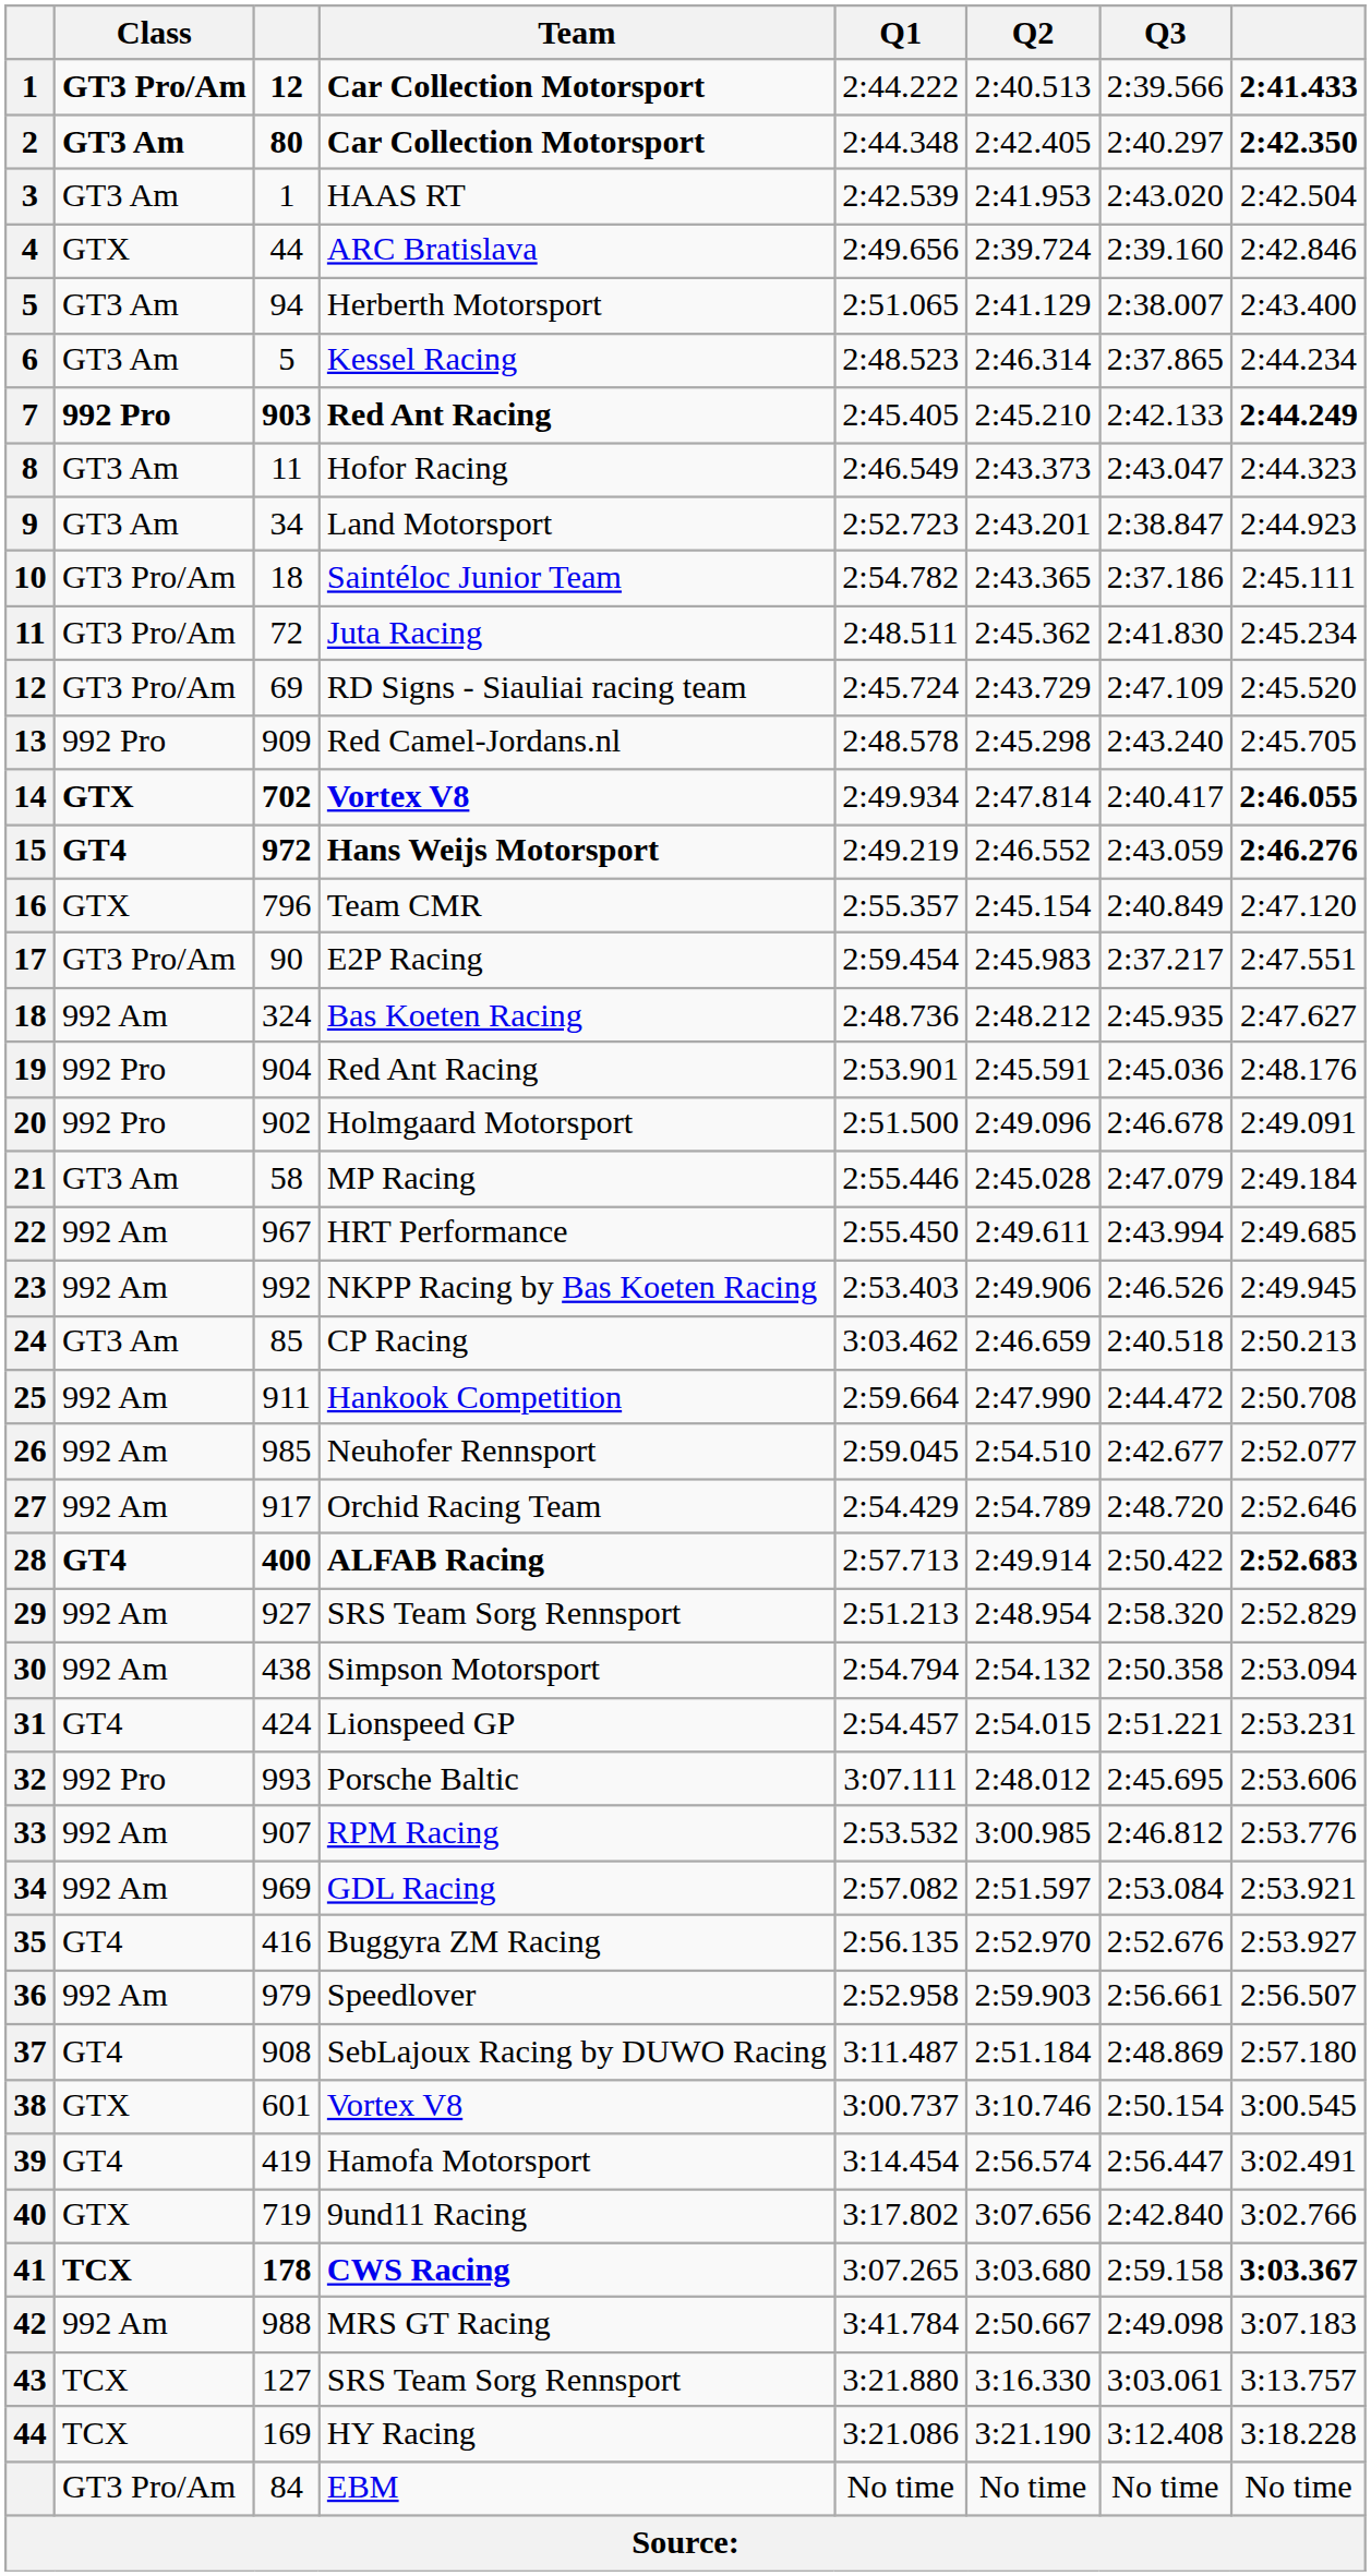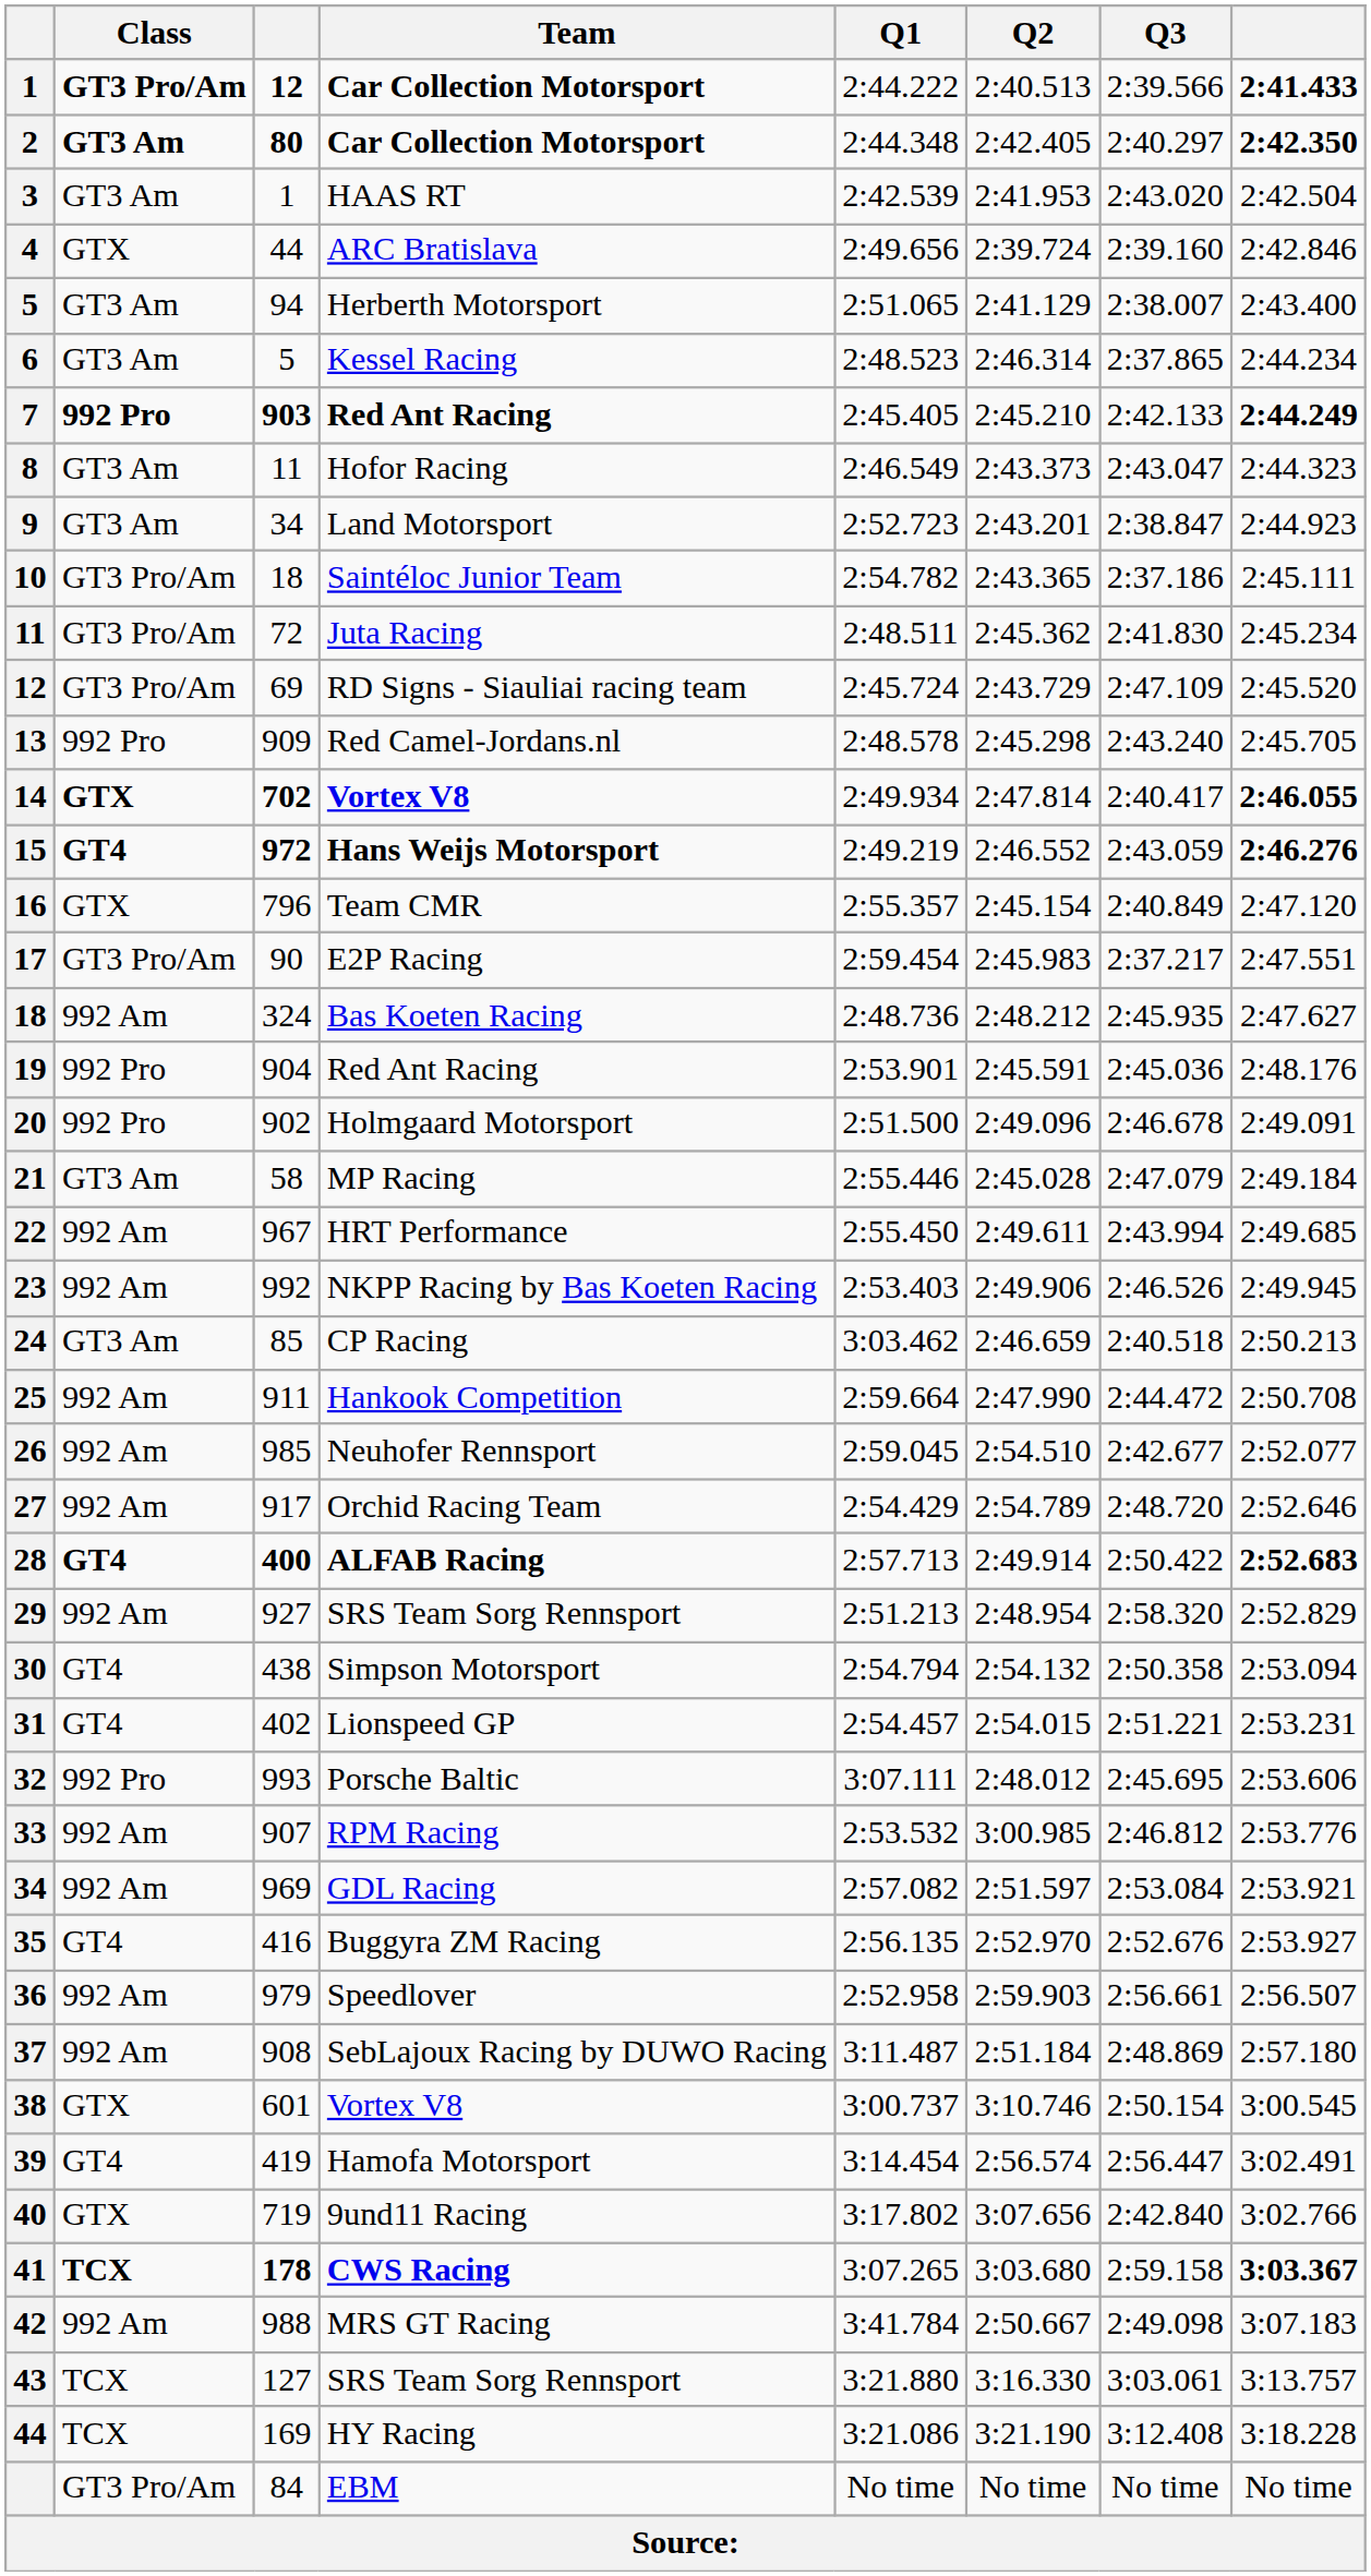 <table class="wikitable sortable" style="font-size:85%;">
 <tr>
 <th scope="col"></th>
 <th scope="col">Class</th>
 <th scope="col"></th>
 <th scope="col">Team</th>
 <th scope="col">Q1</th>
 <th scope="col">Q2</th>
 <th scope="col">Q3</th>
 <th scope="col"></th>
 </tr>
 <tr>
 <th>1</th>
 <td><strong>GT3 Pro/Am</strong></td>
 <td align=center><strong>12</strong></td>
 <td> <strong>Car Collection Motorsport</strong></td>
 <td align=center>2:44.222</td>
 <td align=center>2:40.513</td>
 <td align=center>2:39.566</td>
 <td align=center><strong>2:41.433</strong></td>
 </tr>
 <tr>
 <th>2</th>
 <td><strong>GT3 Am</strong></td>
 <td align=center><strong>80</strong></td>
 <td> <strong>Car Collection Motorsport</strong></td>
 <td align=center>2:44.348</td>
 <td align=center>2:42.405</td>
 <td align=center>2:40.297</td>
 <td align=center><strong>2:42.350</strong></td>
 </tr>
 <tr>
 <th>3</th>
 <td>GT3 Am</td>
 <td align=center>1</td>
 <td> HAAS RT</td>
 <td align=center>2:42.539</td>
 <td align=center>2:41.953</td>
 <td align=center>2:43.020</td>
 <td align=center>2:42.504</td>
 </tr>
 <tr>
 <th>4</th>
 <td>GTX</td>
 <td align=center>44</td>
 <td> <a href='#'>ARC Bratislava</a></td>
 <td align=center>2:49.656</td>
 <td align=center>2:39.724</td>
 <td align=center>2:39.160</td>
 <td align=center>2:42.846</td>
 </tr>
 <tr>
 <th>5</th>
 <td>GT3 Am</td>
 <td align=center>94</td>
 <td> Herberth Motorsport</td>
 <td align=center>2:51.065</td>
 <td align=center>2:41.129</td>
 <td align=center>2:38.007</td>
 <td align=center>2:43.400</td>
 </tr>
 <tr>
 <th>6</th>
 <td>GT3 Am</td>
 <td align=center>5</td>
 <td> <a href='#'>Kessel Racing</a></td>
 <td align=center>2:48.523</td>
 <td align=center>2:46.314</td>
 <td align=center>2:37.865</td>
 <td align=center>2:44.234</td>
 </tr>
 <tr>
 <th>7</th>
 <td><strong>992 Pro</strong></td>
 <td align=center><strong>903</strong></td>
 <td> <strong>Red Ant Racing</strong></td>
 <td align=center>2:45.405</td>
 <td align=center>2:45.210</td>
 <td align=center>2:42.133</td>
 <td align=center><strong>2:44.249</strong></td>
 </tr>
 <tr>
 <th>8</th>
 <td>GT3 Am</td>
 <td align=center>11</td>
 <td> Hofor Racing</td>
 <td align=center>2:46.549</td>
 <td align=center>2:43.373</td>
 <td align=center>2:43.047</td>
 <td align=center>2:44.323</td>
 </tr>
 <tr>
 <th>9</th>
 <td>GT3 Am</td>
 <td align=center>34</td>
 <td> Land Motorsport</td>
 <td align=center>2:52.723</td>
 <td align=center>2:43.201</td>
 <td align=center>2:38.847</td>
 <td align=center>2:44.923</td>
 </tr>
 <tr>
 <th>10</th>
 <td>GT3 Pro/Am</td>
 <td align=center>18</td>
 <td> <a href='#'>Saintéloc Junior Team</a></td>
 <td align=center>2:54.782</td>
 <td align=center>2:43.365</td>
 <td align=center>2:37.186</td>
 <td align=center>2:45.111</td>
 </tr>
 <tr>
 <th>11</th>
 <td>GT3 Pro/Am</td>
 <td align=center>72</td>
 <td> <a href='#'>Juta Racing</a></td>
 <td align=center>2:48.511</td>
 <td align=center>2:45.362</td>
 <td align=center>2:41.830</td>
 <td align=center>2:45.234</td>
 </tr>
 <tr>
 <th>12</th>
 <td>GT3 Pro/Am</td>
 <td align=center>69</td>
 <td> RD Signs - Siauliai racing team</td>
 <td align=center>2:45.724</td>
 <td align=center>2:43.729</td>
 <td align=center>2:47.109</td>
 <td align=center>2:45.520</td>
 </tr>
 <tr>
 <th>13</th>
 <td>992 Pro</td>
 <td align=center>909</td>
 <td> Red Camel-Jordans.nl</td>
 <td align=center>2:48.578</td>
 <td align=center>2:45.298</td>
 <td align=center>2:43.240</td>
 <td align=center>2:45.705</td>
 </tr>
 <tr>
 <th>14</th>
 <td><strong>GTX</strong></td>
 <td align=center><strong>702</strong></td>
 <td> <strong><a href='#'>Vortex V8</a></strong></td>
 <td align=center>2:49.934</td>
 <td align=center>2:47.814</td>
 <td align=center>2:40.417</td>
 <td align=center><strong>2:46.055</strong></td>
 </tr>
 <tr>
 <th>15</th>
 <td><strong>GT4</strong></td>
 <td align=center><strong>972</strong></td>
 <td> <strong>Hans Weijs Motorsport</strong></td>
 <td align=center>2:49.219</td>
 <td align=center>2:46.552</td>
 <td align=center>2:43.059</td>
 <td align=center><strong>2:46.276</strong></td>
 </tr>
 <tr>
 <th>16</th>
 <td>GTX</td>
 <td align=center>796</td>
 <td> Team CMR</td>
 <td align=center>2:55.357</td>
 <td align=center>2:45.154</td>
 <td align=center>2:40.849</td>
 <td align=center>2:47.120</td>
 </tr>
 <tr>
 <th>17</th>
 <td>GT3 Pro/Am</td>
 <td align=center>90</td>
 <td> E2P Racing</td>
 <td align=center>2:59.454</td>
 <td align=center>2:45.983</td>
 <td align=center>2:37.217</td>
 <td align=center>2:47.551</td>
 </tr>
 <tr>
 <th>18</th>
 <td>992 Am</td>
 <td align=center>324</td>
 <td> <a href='#'>Bas Koeten Racing</a></td>
 <td align=center>2:48.736</td>
 <td align=center>2:48.212</td>
 <td align=center>2:45.935</td>
 <td align=center>2:47.627</td>
 </tr>
 <tr>
 <th>19</th>
 <td>992 Pro</td>
 <td align=center>904</td>
 <td> Red Ant Racing</td>
 <td align=center>2:53.901</td>
 <td align=center>2:45.591</td>
 <td align=center>2:45.036</td>
 <td align=center>2:48.176</td>
 </tr>
 <tr>
 <th>20</th>
 <td>992 Pro</td>
 <td align=center>902</td>
 <td> Holmgaard Motorsport</td>
 <td align=center>2:51.500</td>
 <td align=center>2:49.096</td>
 <td align=center>2:46.678</td>
 <td align=center>2:49.091</td>
 </tr>
 <tr>
 <th>21</th>
 <td>GT3 Am</td>
 <td align=center>58</td>
 <td> MP Racing</td>
 <td align=center>2:55.446</td>
 <td align=center>2:45.028</td>
 <td align=center>2:47.079</td>
 <td align=center>2:49.184</td>
 </tr>
 <tr>
 <th>22</th>
 <td>992 Am</td>
 <td align=center>967</td>
 <td> HRT Performance</td>
 <td align=center>2:55.450</td>
 <td align=center>2:49.611</td>
 <td align=center>2:43.994</td>
 <td align=center>2:49.685</td>
 </tr>
 <tr>
 <th>23</th>
 <td>992 Am</td>
 <td align=center>992</td>
 <td> NKPP Racing by <a href='#'>Bas Koeten Racing</a></td>
 <td align=center>2:53.403</td>
 <td align=center>2:49.906</td>
 <td align=center>2:46.526</td>
 <td align=center>2:49.945</td>
 </tr>
 <tr>
 <th>24</th>
 <td>GT3 Am</td>
 <td align=center>85</td>
 <td> CP Racing</td>
 <td align=center>3:03.462</td>
 <td align=center>2:46.659</td>
 <td align=center>2:40.518</td>
 <td align=center>2:50.213</td>
 </tr>
 <tr>
 <th>25</th>
 <td>992 Am</td>
 <td align=center>911</td>
 <td> <a href='#'>Hankook Competition</a></td>
 <td align=center>2:59.664</td>
 <td align=center>2:47.990</td>
 <td align=center>2:44.472</td>
 <td align=center>2:50.708</td>
 </tr>
 <tr>
 <th>26</th>
 <td>992 Am</td>
 <td align=center>985</td>
 <td> Neuhofer Rennsport</td>
 <td align=center>2:59.045</td>
 <td align=center>2:54.510</td>
 <td align=center>2:42.677</td>
 <td align=center>2:52.077</td>
 </tr>
 <tr>
 <th>27</th>
 <td>992 Am</td>
 <td align=center>917</td>
 <td> Orchid Racing Team</td>
 <td align=center>2:54.429</td>
 <td align=center>2:54.789</td>
 <td align=center>2:48.720</td>
 <td align=center>2:52.646</td>
 </tr>
 <tr>
 <th>28</th>
 <td><strong>GT4</strong></td>
 <td align=center><strong>400</strong></td>
 <td> <strong>ALFAB Racing</strong></td>
 <td align=center>2:57.713</td>
 <td align=center>2:49.914</td>
 <td align=center>2:50.422</td>
 <td align=center><strong>2:52.683</strong></td>
 </tr>
 <tr>
 <th>29</th>
 <td>992 Am</td>
 <td align=center>927</td>
 <td> SRS Team Sorg Rennsport</td>
 <td align=center>2:51.213</td>
 <td align=center>2:48.954</td>
 <td align=center>2:58.320</td>
 <td align=center>2:52.829</td>
 </tr>
 <tr>
 <th>30</th>
-<td>992 Am</td>
+<td>GT4</td>
 <td align=center>438</td>
 <td> Simpson Motorsport</td>
 <td align=center>2:54.794</td>
 <td align=center>2:54.132</td>
 <td align=center>2:50.358</td>
 <td align=center>2:53.094</td>
 </tr>
 <tr>
 <th>31</th>
 <td>GT4</td>
-<td align=center>424</td>
+<td align=center>402</td>
 <td> Lionspeed GP</td>
 <td align=center>2:54.457</td>
 <td align=center>2:54.015</td>
 <td align=center>2:51.221</td>
 <td align=center>2:53.231</td>
 </tr>
 <tr>
 <th>32</th>
 <td>992 Pro</td>
 <td align=center>993</td>
 <td> Porsche Baltic</td>
 <td align=center>3:07.111</td>
 <td align=center>2:48.012</td>
 <td align=center>2:45.695</td>
 <td align=center>2:53.606</td>
 </tr>
 <tr>
 <th>33</th>
 <td>992 Am</td>
 <td align=center>907</td>
 <td> <a href='#'>RPM Racing</a></td>
 <td align=center>2:53.532</td>
 <td align=center>3:00.985</td>
 <td align=center>2:46.812</td>
 <td align=center>2:53.776</td>
 </tr>
 <tr>
 <th>34</th>
 <td>992 Am</td>
 <td align=center>969</td>
 <td> <a href='#'>GDL Racing</a></td>
 <td align=center>2:57.082</td>
 <td align=center>2:51.597</td>
 <td align=center>2:53.084</td>
 <td align=center>2:53.921</td>
 </tr>
 <tr>
 <th>35</th>
 <td>GT4</td>
 <td align=center>416</td>
 <td> Buggyra ZM Racing</td>
 <td align=center>2:56.135</td>
 <td align=center>2:52.970</td>
 <td align=center>2:52.676</td>
 <td align=center>2:53.927</td>
 </tr>
 <tr>
 <th>36</th>
 <td>992 Am</td>
 <td align=center>979</td>
 <td> Speedlover</td>
 <td align=center>2:52.958</td>
 <td align=center>2:59.903</td>
 <td align=center>2:56.661</td>
 <td align=center>2:56.507</td>
 </tr>
 <tr>
 <th>37</th>
-<td>GT4</td>
+<td>992 Am</td>
 <td align=center>908</td>
 <td> SebLajoux Racing by DUWO Racing</td>
 <td align=center>3:11.487</td>
 <td align=center>2:51.184</td>
 <td align=center>2:48.869</td>
 <td align=center>2:57.180</td>
 </tr>
 <tr>
 <th>38</th>
 <td>GTX</td>
 <td align=center>601</td>
 <td> <a href='#'>Vortex V8</a></td>
 <td align=center>3:00.737</td>
 <td align=center>3:10.746</td>
 <td align=center>2:50.154</td>
 <td align=center>3:00.545</td>
 </tr>
 <tr>
 <th>39</th>
 <td>GT4</td>
 <td align=center>419</td>
 <td> Hamofa Motorsport</td>
 <td align=center>3:14.454</td>
 <td align=center>2:56.574</td>
 <td align=center>2:56.447</td>
 <td align=center>3:02.491</td>
 </tr>
 <tr>
 <th>40</th>
 <td>GTX</td>
 <td align=center>719</td>
 <td> 9und11 Racing</td>
 <td align=center>3:17.802</td>
 <td align=center>3:07.656</td>
 <td align=center>2:42.840</td>
 <td align=center>3:02.766</td>
 </tr>
 <tr>
 <th>41</th>
 <td><strong>TCX</strong></td>
 <td align=center><strong>178</strong></td>
 <td> <strong><a href='#'>CWS Racing</a></strong></td>
 <td align=center>3:07.265</td>
 <td align=center>3:03.680</td>
 <td align=center>2:59.158</td>
 <td align=center><strong>3:03.367</strong></td>
 </tr>
 <tr>
 <th>42</th>
 <td>992 Am</td>
 <td align=center>988</td>
 <td> MRS GT Racing</td>
 <td align=center>3:41.784</td>
 <td align=center>2:50.667</td>
 <td align=center>2:49.098</td>
 <td align=center>3:07.183</td>
 </tr>
 <tr>
 <th>43</th>
 <td>TCX</td>
 <td align=center>127</td>
 <td> SRS Team Sorg Rennsport</td>
 <td align=center>3:21.880</td>
 <td align=center>3:16.330</td>
 <td align=center>3:03.061</td>
 <td align=center>3:13.757</td>
 </tr>
 <tr>
 <th>44</th>
 <td>TCX</td>
 <td align=center>169</td>
 <td> HY Racing</td>
 <td align=center>3:21.086</td>
 <td align=center>3:21.190</td>
 <td align=center>3:12.408</td>
 <td align=center>3:18.228</td>
 </tr>
 <tr>
 <th></th>
 <td>GT3 Pro/Am</td>
 <td align=center>84</td>
 <td> <a href='#'>EBM</a></td>
 <td align=center>No time</td>
 <td align=center>No time</td>
 <td align=center>No time</td>
 <td align=center>No time</td>
 </tr>
 <tr>
 <th colspan=8>Source:</th>
 </tr>
 </table>
